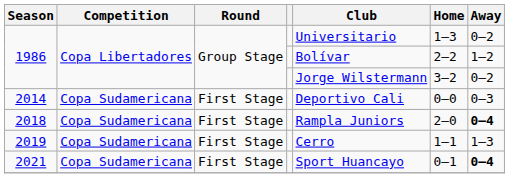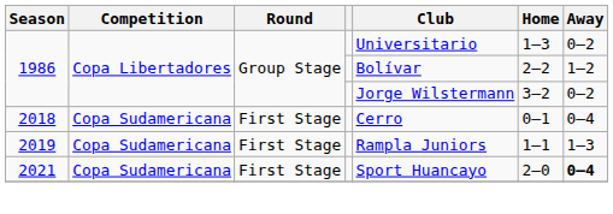 <table class="wikitable">
 <tr>
 <th>Season</th>
 <th>Competition</th>
 <th>Round</th>
 <th></th>
 <th>Club</th>
 <th>Home</th>
 <th>Away</th>
 </tr>
 <tr>
 <td style="text-align:center;" rowspan="3"><a href='#'>1986</a></td>
 <td style="text-align:center;" rowspan="3"><a href='#'>Copa Libertadores</a></td>
 <td style="text-align:center;" rowspan="3">Group Stage</td>
 <td></td>
 <td><a href='#'>Universitario</a></td>
 <td>1–3</td>
 <td>0–2</td>
 </tr>
 <tr>
 <td></td>
 <td><a href='#'>Bolívar</a></td>
 <td>2–2</td>
 <td>1–2</td>
 </tr>
 <tr>
 <td></td>
 <td><a href='#'>Jorge Wilstermann</a></td>
 <td>3–2</td>
 <td>0–2</td>
 </tr>
 <tr>
-<td style="text-align:center;" rowspan="1"><a href='#'>2014</a></td>
-<td style="text-align:center;" rowspan="1"><a href='#'>Copa Sudamericana</a></td>
-<td style="text-align:center;" rowspan="1">First Stage</td>
-<td></td>
-<td><a href='#'>Deportivo Cali</a></td>
-<td>0–0</td>
-<td>0–3</td>
-</tr>
-<tr>
 <td style="text-align:center;" rowspan="1"><a href='#'>2018</a></td>
 <td style="text-align:center;" rowspan="1"><a href='#'>Copa Sudamericana</a></td>
 <td style="text-align:center;" rowspan="1">First Stage</td>
 <td></td>
-<td><a href='#'>Rampla Juniors</a></td>
-<td>2–0</td>
-<td><strong>0–4</strong></td>
+<td><a href='#'>Cerro</a></td>
+<td>0–1</td>
+<td>0–4</td>
 </tr>
 <tr>
 <td style="text-align:center;" rowspan="1"><a href='#'>2019</a></td>
 <td style="text-align:center;" rowspan="1"><a href='#'>Copa Sudamericana</a></td>
 <td style="text-align:center;" rowspan="1">First Stage</td>
 <td></td>
-<td><a href='#'>Cerro</a></td>
+<td><a href='#'>Rampla Juniors</a></td>
 <td>1–1</td>
 <td>1–3</td>
 </tr>
 <tr>
 <td style="text-align:center;" rowspan="1"><a href='#'>2021</a></td>
 <td style="text-align:center;" rowspan="1"><a href='#'>Copa Sudamericana</a></td>
 <td style="text-align:center;" rowspan="1">First Stage</td>
 <td></td>
 <td><a href='#'>Sport Huancayo</a></td>
-<td>0–1</td>
+<td>2–0</td>
 <td><strong>0–4</strong></td>
 </tr>
 <tr>
 </tr>
 </table>
